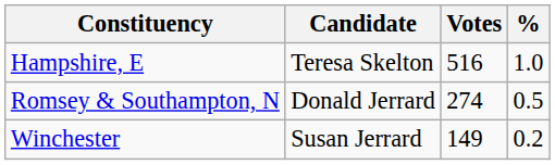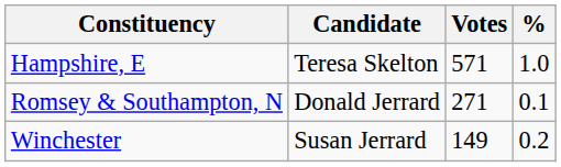 <table class="wikitable">
 <tr>
 <th>Constituency</th>
 <th>Candidate</th>
 <th>Votes</th>
 <th>%</th>
 </tr>
 <tr>
 <td><a href='#'>Hampshire, E</a></td>
 <td>Teresa Skelton</td>
-<td>516</td>
+<td>571</td>
 <td>1.0</td>
 </tr>
 <tr>
 <td><a href='#'>Romsey & Southampton, N</a></td>
 <td>Donald Jerrard</td>
-<td>274</td>
-<td>0.5</td>
+<td>271</td>
+<td>0.1</td>
 </tr>
 <tr>
 <td><a href='#'>Winchester</a></td>
 <td>Susan Jerrard</td>
 <td>149</td>
 <td>0.2</td>
 </tr>
 </table>
